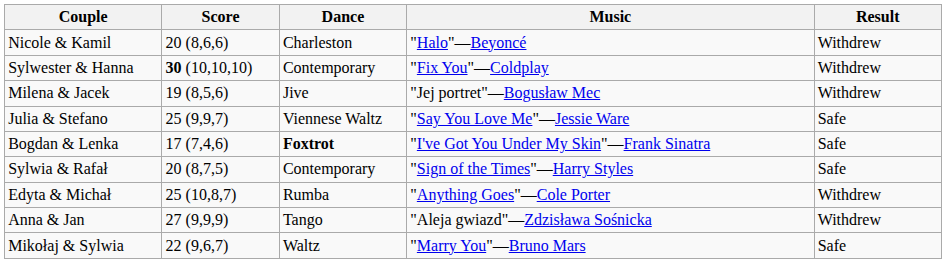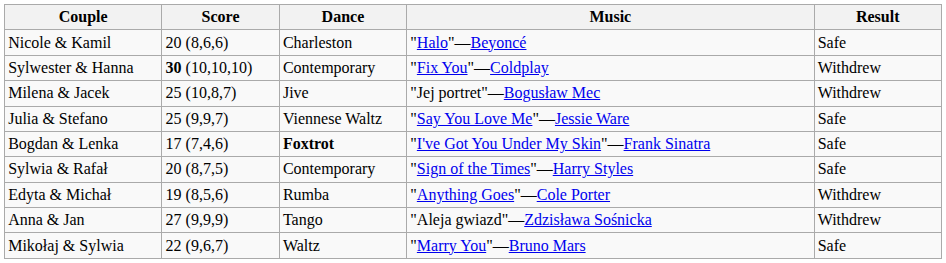 <table class="wikitable">
 <tr>
 <th style="width:150px;">Couple</th>
 <th style="width:110px;">Score</th>
 <th style="width:120px;">Dance</th>
 <th style="width:400px;">Music</th>
 <th style="width:120px;">Result</th>
 </tr>
 <tr>
 <td>Nicole & Kamil</td>
 <td>20 (8,6,6)</td>
 <td>Charleston</td>
 <td>"<a href='#'>Halo</a>"—<a href='#'>Beyoncé</a></td>
-<td>Withdrew</td>
+<td>Safe</td>
 </tr>
 <tr>
 <td>Sylwester & Hanna</td>
 <td><strong>30</strong> (10,10,10)</td>
 <td>Contemporary</td>
 <td>"<a href='#'>Fix You</a>"—<a href='#'>Coldplay</a></td>
 <td>Withdrew</td>
 </tr>
 <tr>
 <td>Milena & Jacek</td>
-<td>19 (8,5,6)</td>
+<td>25 (10,8,7)</td>
 <td>Jive</td>
 <td>"Jej portret"—<a href='#'>Bogusław Mec</a></td>
 <td>Withdrew</td>
 </tr>
 <tr>
 <td>Julia & Stefano</td>
 <td>25 (9,9,7)</td>
 <td>Viennese Waltz</td>
 <td>"<a href='#'>Say You Love Me</a>"—<a href='#'>Jessie Ware</a></td>
 <td>Safe</td>
 </tr>
 <tr>
 <td>Bogdan & Lenka</td>
 <td>17 (7,4,6)</td>
 <td><strong>Foxtrot</strong></td>
 <td>"<a href='#'>I've Got You Under My Skin</a>"—<a href='#'>Frank Sinatra</a></td>
 <td>Safe</td>
 </tr>
 <tr>
 <td>Sylwia & Rafał</td>
 <td>20 (8,7,5)</td>
 <td>Contemporary</td>
 <td>"<a href='#'>Sign of the Times</a>"—<a href='#'>Harry Styles</a></td>
 <td>Safe</td>
 </tr>
 <tr>
 <td>Edyta & Michał</td>
-<td>25 (10,8,7)</td>
+<td>19 (8,5,6)</td>
 <td>Rumba</td>
 <td>"<a href='#'>Anything Goes</a>"—<a href='#'>Cole Porter</a></td>
 <td>Withdrew</td>
 </tr>
 <tr>
 <td>Anna & Jan</td>
 <td>27 (9,9,9)</td>
 <td>Tango</td>
 <td>"Aleja gwiazd"—<a href='#'>Zdzisława Sośnicka</a></td>
 <td>Withdrew</td>
 </tr>
 <tr>
 <td>Mikołaj & Sylwia</td>
 <td>22 (9,6,7)</td>
 <td>Waltz</td>
 <td>"<a href='#'>Marry You</a>"—<a href='#'>Bruno Mars</a></td>
 <td>Safe</td>
 </tr>
 </table>
